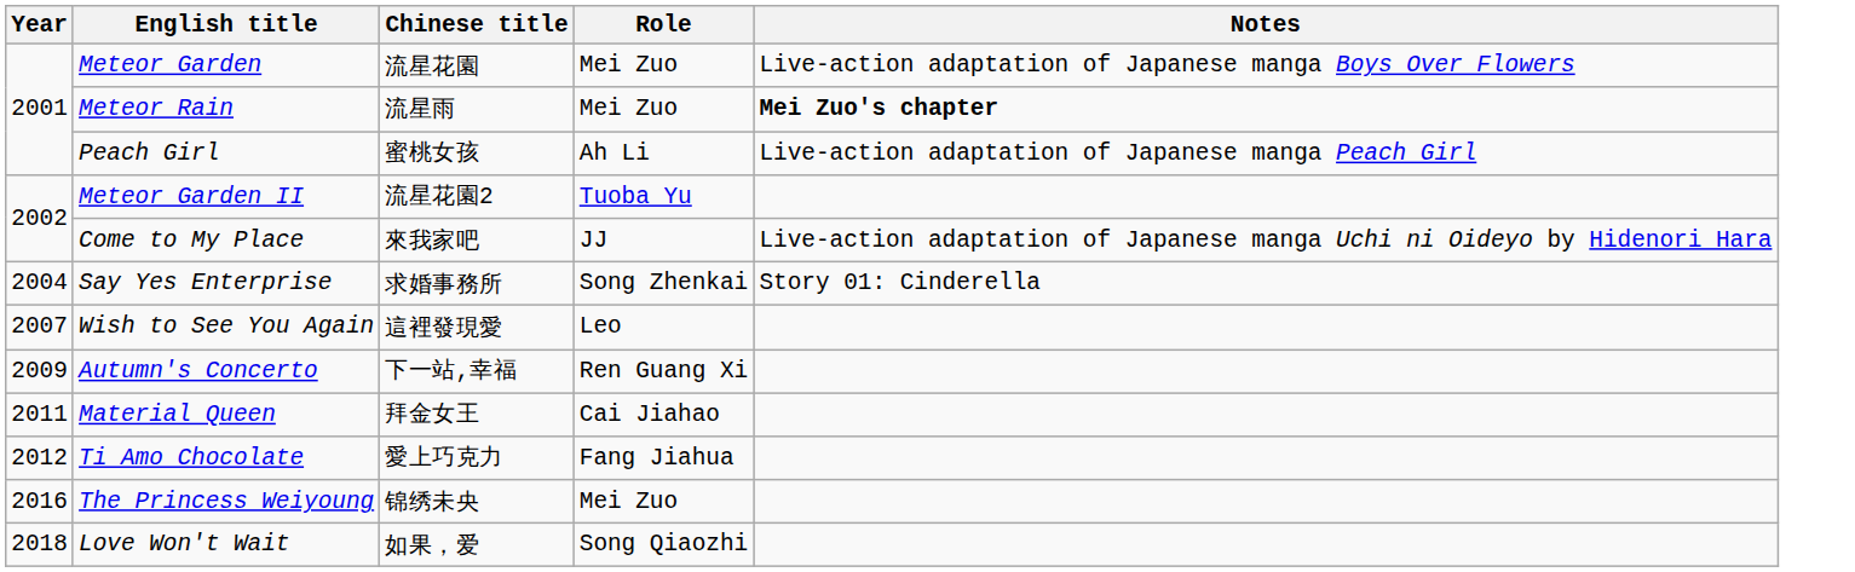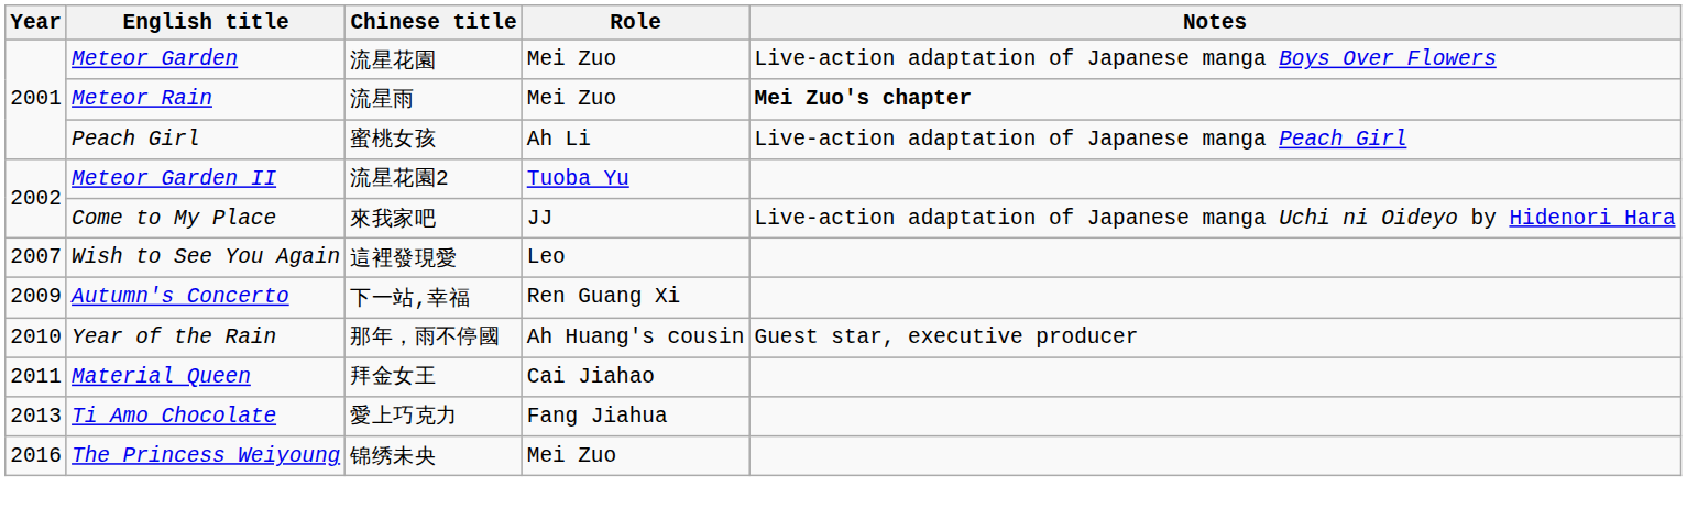 <table class="wikitable sortable">
 <tr>
 <th>Year</th>
 <th>English title</th>
 <th>Chinese title</th>
 <th>Role</th>
 <th>Notes</th>
 </tr>
 <tr>
 <td rowspan="3">2001</td>
 <td><em><a href='#'>Meteor Garden</a></em></td>
 <td>流星花園</td>
 <td>Mei Zuo</td>
 <td>Live-action adaptation of Japanese manga <em><a href='#'>Boys Over Flowers</a></em></td>
 </tr>
 <tr>
 <td><em><a href='#'>Meteor Rain</a></em></td>
 <td>流星雨</td>
 <td>Mei Zuo</td>
 <td><strong>Mei Zuo's chapter</strong></td>
 </tr>
 <tr>
 <td><em>Peach Girl</em></td>
 <td>蜜桃女孩</td>
 <td>Ah Li</td>
 <td>Live-action adaptation of Japanese manga <em><a href='#'>Peach Girl</a></em></td>
 </tr>
 <tr>
 <td rowspan=2>2002</td>
 <td><em><a href='#'>Meteor Garden II</a></em></td>
 <td>流星花園2</td>
 <td><a href='#'>Tuoba Yu</a></td>
 <td></td>
 </tr>
 <tr>
 <td><em>Come to My Place</em></td>
 <td>來我家吧</td>
 <td>JJ</td>
 <td>Live-action adaptation of Japanese manga <em>Uchi ni Oideyo</em> by <a href='#'>Hidenori Hara</a></td>
 </tr>
 <tr>
-<td>2004</td>
-<td><em>Say Yes Enterprise</em></td>
-<td>求婚事務所</td>
-<td>Song Zhenkai</td>
-<td>Story 01: Cinderella</td>
-</tr>
-<tr>
 <td>2007</td>
 <td><em>Wish to See You Again</em></td>
 <td>這裡發現愛</td>
 <td>Leo</td>
 <td></td>
 </tr>
 <tr>
 <td>2009</td>
 <td><em><a href='#'>Autumn's Concerto</a></em></td>
 <td>下一站,幸福</td>
 <td>Ren Guang Xi</td>
 <td></td>
 </tr>
 <tr>
+<td>2010</td>
+<td><em>Year of the Rain</em></td>
+<td>那年，雨不停國</td>
+<td>Ah Huang's cousin</td>
+<td>Guest star, executive producer</td>
+</tr>
+<tr>
 <td>2011</td>
 <td><em><a href='#'>Material Queen</a></em></td>
 <td>拜金女王</td>
 <td>Cai Jiahao</td>
 <td></td>
 </tr>
 <tr>
-<td>2012</td>
+<td>2013</td>
 <td><em><a href='#'>Ti Amo Chocolate</a></em></td>
 <td>愛上巧克力</td>
 <td>Fang Jiahua</td>
 <td></td>
 </tr>
 <tr>
 <td>2016</td>
 <td><em><a href='#'>The Princess Weiyoung</a></em></td>
 <td>锦绣未央</td>
 <td>Mei Zuo</td>
 <td></td>
 </tr>
-<tr>
-<td>2018</td>
-<td><em>Love Won't Wait</em></td>
-<td>如果，爱</td>
-<td>Song Qiaozhi</td>
-<td></td>
-</tr>
 </table>
